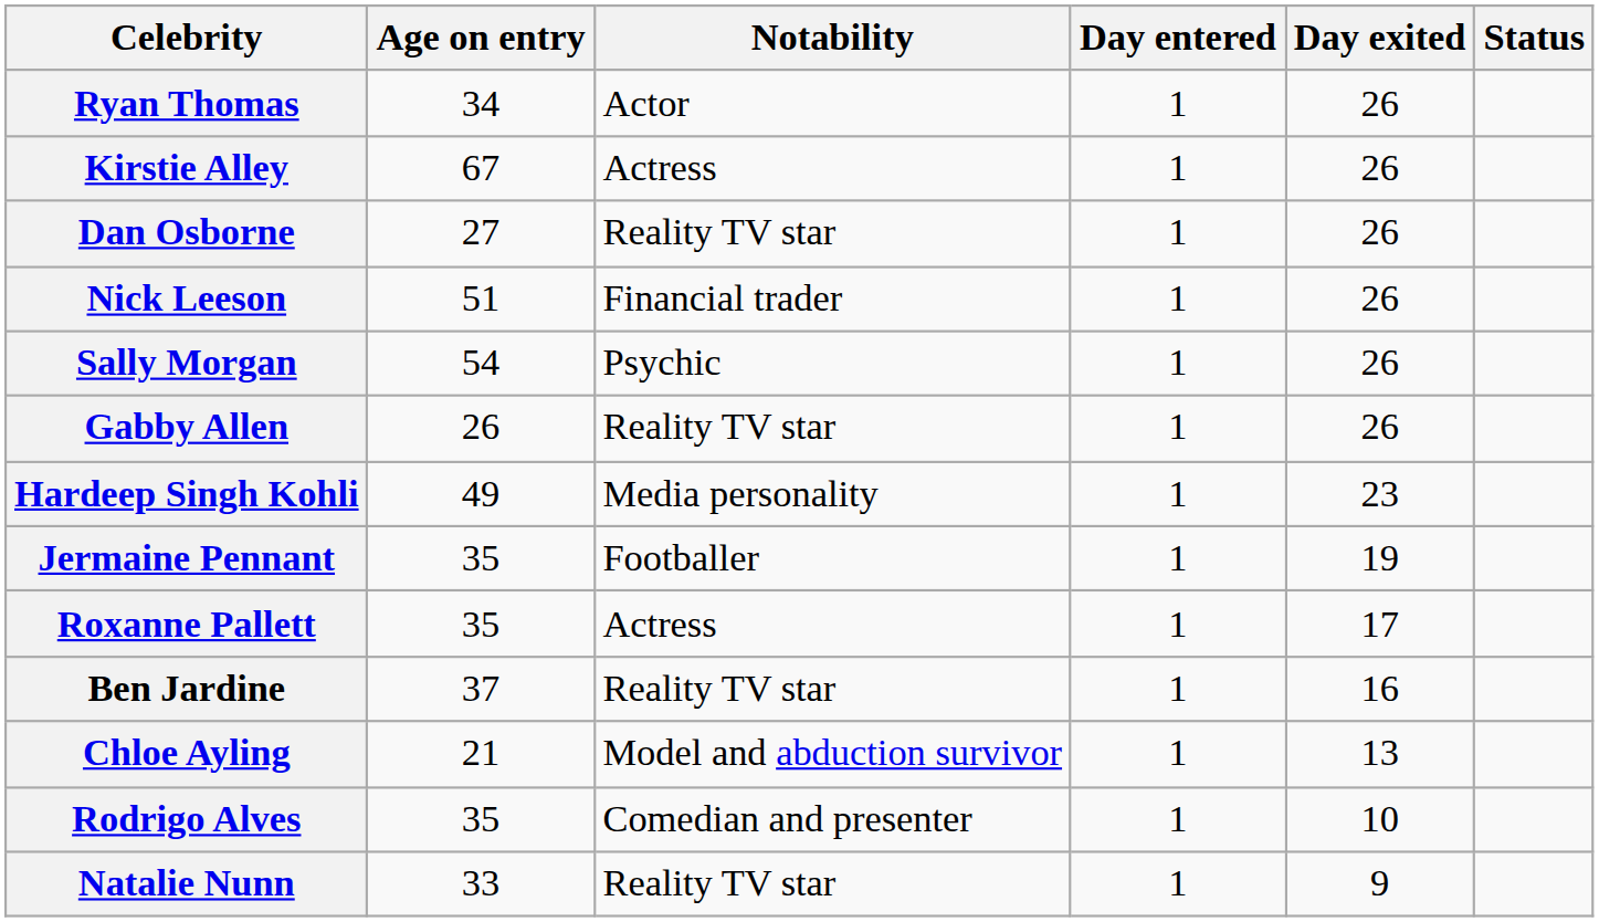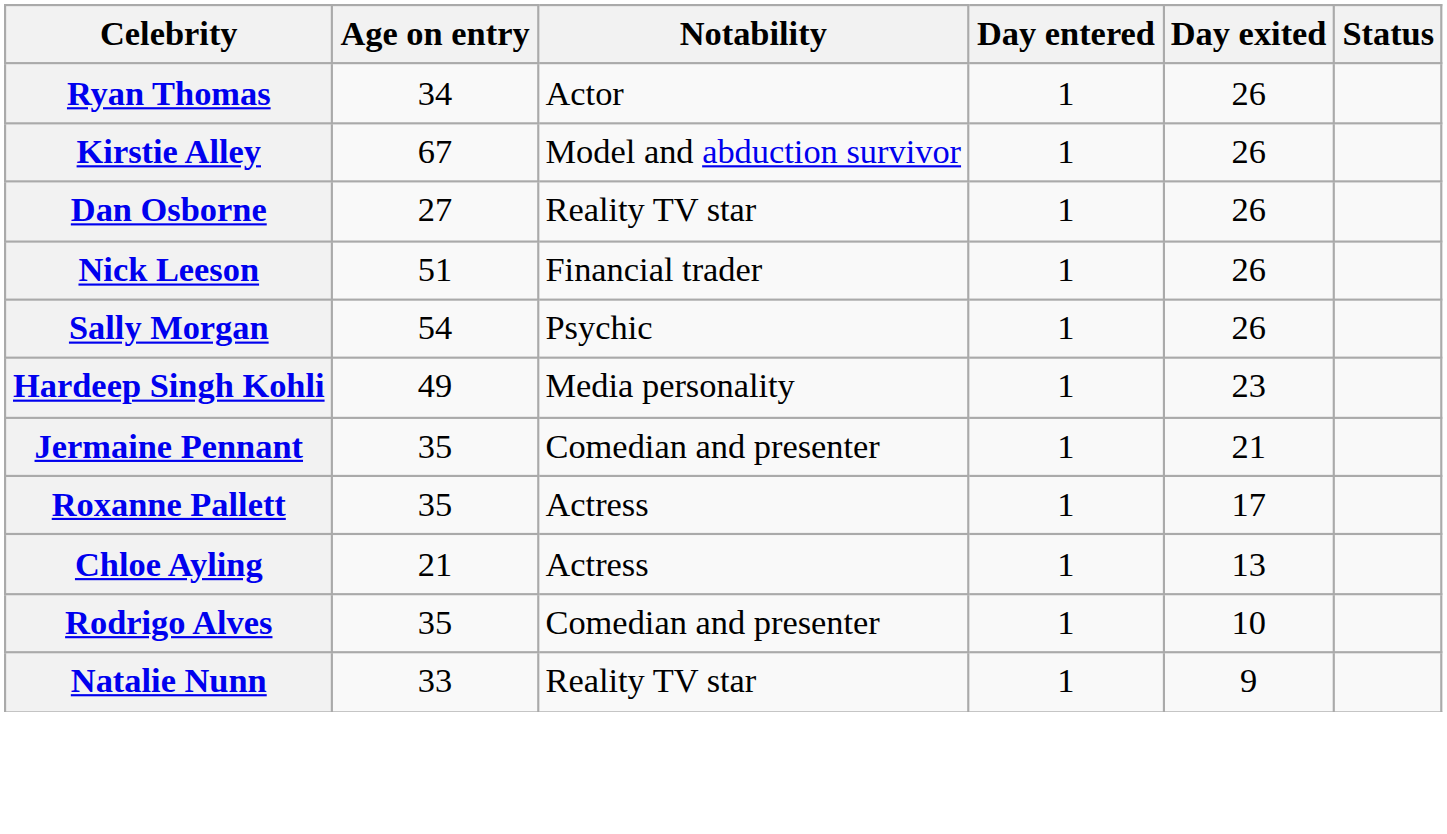 <table class="wikitable sortable" style="text-align:left; line-height:20px; width:auto;">
 <tr>
 <th scope="col">Celebrity</th>
 <th scope="col">Age on entry</th>
 <th scope="col">Notability</th>
 <th scope="col">Day entered</th>
 <th scope="col">Day exited</th>
 <th scope="col">Status</th>
 </tr>
 <tr>
 <th scope="row"><a href='#'>Ryan Thomas</a></th>
 <td align="center">34</td>
 <td>Actor</td>
 <td align="center">1</td>
 <td align="center">26</td>
 <td></td>
 </tr>
 <tr>
 <th scope="row"><a href='#'>Kirstie Alley</a></th>
 <td align="center">67</td>
-<td>Actress</td>
+<td>Model and <a href='#'>abduction survivor</a></td>
 <td align="center">1</td>
 <td align="center">26</td>
 <td></td>
 </tr>
 <tr>
 <th scope="row"><a href='#'>Dan Osborne</a></th>
 <td align="center">27</td>
 <td>Reality TV star</td>
 <td align="center">1</td>
 <td align="center">26</td>
 <td></td>
 </tr>
 <tr>
 <th scope="row"><a href='#'>Nick Leeson</a></th>
 <td align="center">51</td>
 <td>Financial trader</td>
 <td align="center">1</td>
 <td align="center">26</td>
 <td></td>
 </tr>
 <tr>
 <th scope="row"><a href='#'>Sally Morgan</a></th>
 <td align="center">54</td>
 <td>Psychic</td>
 <td align="center">1</td>
 <td align="center">26</td>
 <td></td>
 </tr>
 <tr>
-<th scope="row"><a href='#'>Gabby Allen</a></th>
-<td align="center">26</td>
-<td>Reality TV star</td>
-<td align="center">1</td>
-<td align="center">26</td>
-<td></td>
-</tr>
-<tr>
 <th scope="row"><a href='#'>Hardeep Singh Kohli</a></th>
 <td align="center">49</td>
 <td>Media personality</td>
 <td align="center">1</td>
 <td align="center">23</td>
 <td></td>
 </tr>
 <tr>
 <th scope="row"><a href='#'>Jermaine Pennant</a></th>
 <td align="center">35</td>
-<td>Footballer</td>
+<td>Comedian and presenter</td>
 <td align="center">1</td>
-<td align="center">19</td>
+<td align="center">21</td>
 <td></td>
 </tr>
 <tr>
 <th scope="row"><a href='#'>Roxanne Pallett</a></th>
 <td align="center">35</td>
 <td>Actress</td>
 <td align="center">1</td>
 <td align="center">17</td>
 <td></td>
 </tr>
 <tr>
-<th scope="row">Ben Jardine</th>
-<td align="center">37</td>
-<td>Reality TV star</td>
-<td align="center">1</td>
-<td align="center">16</td>
-<td></td>
-</tr>
-<tr>
 <th scope="row"><a href='#'>Chloe Ayling</a></th>
 <td align="center">21</td>
-<td>Model and <a href='#'>abduction survivor</a></td>
+<td>Actress</td>
 <td align="center">1</td>
 <td align="center">13</td>
 <td></td>
 </tr>
 <tr>
 <th scope="row"><a href='#'>Rodrigo Alves</a></th>
 <td align="center">35</td>
 <td>Comedian and presenter</td>
 <td align="center">1</td>
 <td align="center">10</td>
 <td></td>
 </tr>
 <tr>
 <th scope="row"><a href='#'>Natalie Nunn</a></th>
 <td align="center">33</td>
 <td>Reality TV star</td>
 <td align="center">1</td>
 <td align="center">9</td>
 <td></td>
 </tr>
 </table>
